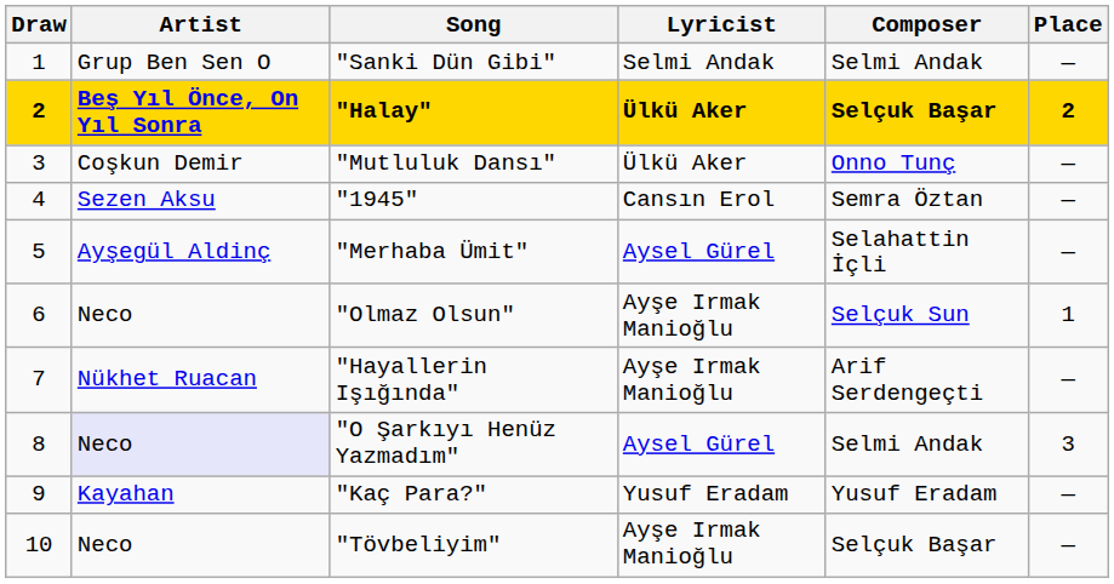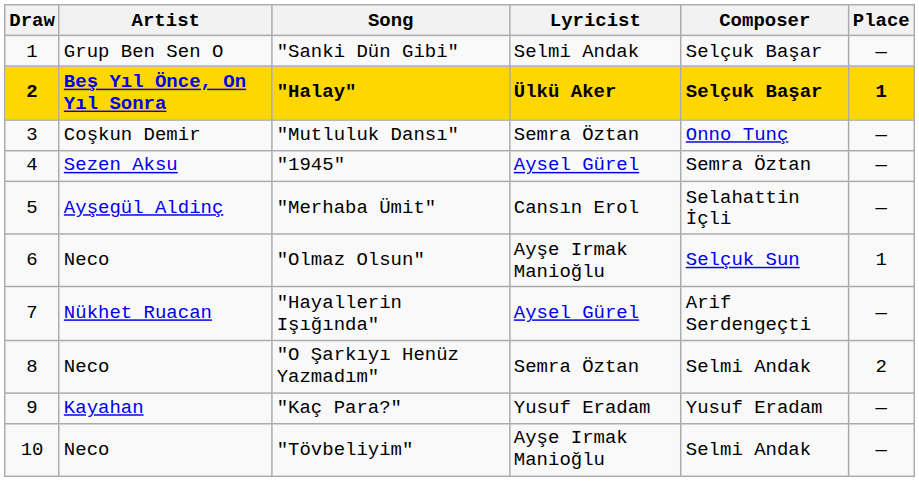 <table class="sortable wikitable" style="margin: 1em auto 1em auto;">
 <tr>
 <th>Draw</th>
 <th>Artist</th>
 <th>Song</th>
 <th>Lyricist</th>
 <th>Composer</th>
 <th>Place</th>
 </tr>
 <tr>
 <td align="center">1</td>
 <td>Grup Ben Sen O</td>
 <td>"Sanki Dün Gibi"</td>
 <td>Selmi Andak</td>
-<td>Selmi Andak</td>
+<td>Selçuk Başar</td>
 <td align="center">—</td>
 </tr>
 <tr style="font-weight:bold;background:gold;">
 <td align="center">2</td>
 <td><a href='#'>Beş Yıl Önce, On Yıl Sonra</a></td>
 <td>"Halay"</td>
 <td>Ülkü Aker</td>
 <td>Selçuk Başar</td>
-<td align="center">2</td>
+<td align="center">1</td>
 </tr>
 <tr>
 <td align="center">3</td>
 <td>Coşkun Demir</td>
 <td>"Mutluluk Dansı"</td>
-<td>Ülkü Aker</td>
+<td>Semra Öztan</td>
 <td><a href='#'>Onno Tunç</a></td>
 <td align="center">—</td>
 </tr>
 <tr>
 <td align="center">4</td>
 <td><a href='#'>Sezen Aksu</a></td>
 <td>"1945"</td>
-<td>Cansın Erol</td>
+<td><a href='#'>Aysel Gürel</a></td>
 <td>Semra Öztan</td>
 <td align="center">—</td>
 </tr>
 <tr>
 <td align="center">5</td>
 <td><a href='#'>Ayşegül Aldinç</a></td>
 <td>"Merhaba Ümit"</td>
-<td><a href='#'>Aysel Gürel</a></td>
+<td>Cansın Erol</td>
 <td>Selahattin İçli</td>
 <td align="center">—</td>
 </tr>
 <tr>
 <td align="center">6</td>
 <td>Neco</td>
 <td>"Olmaz Olsun"</td>
 <td>Ayşe Irmak Manioğlu</td>
 <td><a href='#'>Selçuk Sun</a></td>
 <td align="center">1</td>
 </tr>
 <tr>
 <td align="center">7</td>
 <td><a href='#'>Nükhet Ruacan</a></td>
 <td>"Hayallerin Işığında"</td>
-<td>Ayşe Irmak Manioğlu</td>
+<td><a href='#'>Aysel Gürel</a></td>
 <td>Arif Serdengeçti</td>
 <td align="center">—</td>
 </tr>
 <tr>
 <td align="center">8</td>
-<td style="background: lavender;">Neco</td>
+<td>Neco</td>
 <td>"O Şarkıyı Henüz Yazmadım"</td>
-<td><a href='#'>Aysel Gürel</a></td>
+<td>Semra Öztan</td>
 <td>Selmi Andak</td>
-<td align="center">3</td>
+<td align="center">2</td>
 </tr>
 <tr>
 <td align="center">9</td>
 <td><a href='#'>Kayahan</a></td>
 <td>"Kaç Para?"</td>
 <td>Yusuf Eradam</td>
 <td>Yusuf Eradam</td>
 <td align="center">—</td>
 </tr>
 <tr>
 <td align="center">10</td>
 <td>Neco</td>
 <td>"Tövbeliyim"</td>
 <td>Ayşe Irmak Manioğlu</td>
-<td>Selçuk Başar</td>
+<td>Selmi Andak</td>
 <td align="center">—</td>
 </tr>
 </table>
